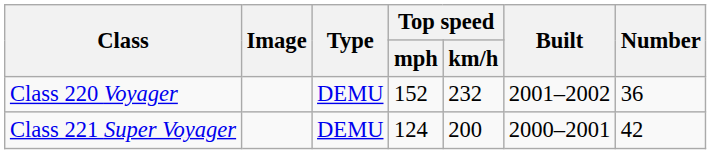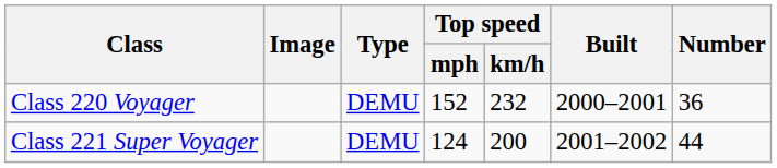 <table class="wikitable">
 <tr style="background:#f9f9f9;">
 <th rowspan="2">Class</th>
 <th rowspan="2">Image</th>
 <th rowspan="2">Type</th>
 <th colspan="2">Top speed</th>
 <th rowspan="2">Built</th>
 <th rowspan="2">Number</th>
 </tr>
 <tr style="background:#f9f9f9;">
 <th>mph</th>
 <th>km/h</th>
 </tr>
 <tr>
 <td><a href='#'>Class 220 <em>Voyager</em></a></td>
 <td></td>
 <td><a href='#'>DEMU</a></td>
 <td>152</td>
 <td>232</td>
-<td>2001–2002</td>
+<td>2000–2001</td>
 <td>36</td>
 </tr>
 <tr>
 <td><a href='#'>Class 221 <em>Super Voyager</em></a></td>
 <td></td>
 <td><a href='#'>DEMU</a></td>
 <td>124</td>
 <td>200</td>
-<td>2000–2001</td>
-<td>42</td>
+<td>2001–2002</td>
+<td>44</td>
 </tr>
 </table>
